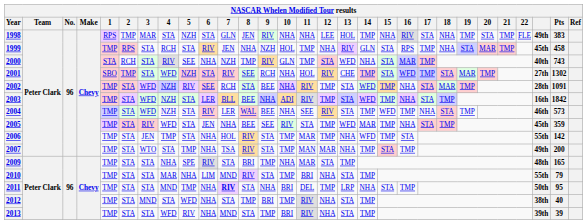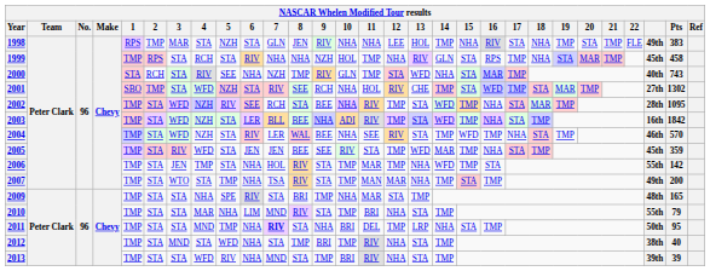 <table class="wikitable" style="text-align:center; font-size:75%">
 <tr>
 <th colspan=38><a href='#'>NASCAR Whelen Modified Tour</a> results</th>
 </tr>
 <tr>
 <th>Year</th>
 <th>Team</th>
 <th>No.</th>
 <th>Make</th>
 <th>1</th>
 <th>2</th>
 <th>3</th>
 <th>4</th>
 <th>5</th>
 <th>6</th>
 <th>7</th>
 <th>8</th>
 <th>9</th>
 <th>10</th>
 <th>11</th>
 <th>12</th>
 <th>13</th>
 <th>14</th>
 <th>15</th>
 <th>16</th>
 <th>17</th>
 <th>18</th>
 <th>19</th>
 <th>20</th>
 <th>21</th>
 <th>22</th>
 <th></th>
 <th>Pts</th>
 <th>Ref</th>
 </tr>
 <tr>
 <th><a href='#'>1998</a></th>
 <th rowspan=10>Peter Clark</th>
 <th rowspan=10>96</th>
 <th rowspan=10><a href='#'>Chevy</a></th>
 <td style="background:#EFCFFF;"><a href='#'>RPS</a><br></td>
 <td><a href='#'>TMP</a></td>
 <td><a href='#'>MAR</a></td>
 <td><a href='#'>STA</a></td>
 <td><a href='#'>NZH</a></td>
 <td><a href='#'>STA</a></td>
 <td><a href='#'>GLN</a></td>
 <td><a href='#'>JEN</a></td>
 <td style="background:#DFFFDF;"><a href='#'>RIV</a><br></td>
 <td><a href='#'>NHA</a></td>
 <td><a href='#'>NHA</a></td>
 <td><a href='#'>LEE</a></td>
 <td><a href='#'>HOL</a></td>
 <td><a href='#'>TMP</a></td>
 <td><a href='#'>NHA</a></td>
 <td style="background:#DFDFDF;"><a href='#'>RIV</a><br></td>
 <td><a href='#'>STA</a></td>
 <td><a href='#'>NHA</a></td>
 <td><a href='#'>TMP</a></td>
 <td><a href='#'>STA</a></td>
 <td><a href='#'>TMP</a></td>
 <td><a href='#'>FLE</a></td>
 <th>49th</th>
 <th>383</th>
 <th></th>
 </tr>
 <tr>
 <th><a href='#'>1999</a></th>
 <td style="background:#FFCFCF;"><a href='#'>TMP</a><br></td>
 <td style="background:#FFCFCF;"><a href='#'>RPS</a><br></td>
 <td><a href='#'>STA</a></td>
 <td><a href='#'>RCH</a></td>
 <td><a href='#'>STA</a></td>
 <td style="background:#FFDF9F;"><a href='#'>RIV</a><br></td>
-<td><a href='#'>JEN</a></td>
+<td><a href='#'>NHA</a></td>
 <td><a href='#'>NHA</a></td>
 <td><a href='#'>NZH</a></td>
 <td><a href='#'>HOL</a></td>
 <td><a href='#'>TMP</a></td>
 <td><a href='#'>NHA</a></td>
 <td style="background:#EFCFFF;"><a href='#'>RIV</a><br></td>
 <td><a href='#'>GLN</a></td>
 <td><a href='#'>STA</a></td>
 <td><a href='#'>RPS</a></td>
 <td><a href='#'>TMP</a></td>
 <td><a href='#'>NHA</a></td>
 <td style="background:#CFCFFF;"><a href='#'>STA</a><br></td>
 <td style="background:#FFCFCF;"><a href='#'>MAR</a><br></td>
 <td style="background:#FFCFCF;"><a href='#'>TMP</a><br></td>
 <td></td>
 <th>45th</th>
 <th>458</th>
 <th></th>
 </tr>
 <tr>
 <th><a href='#'>2000</a></th>
 <td style="background:#FFCFCF;"><a href='#'>STA</a><br></td>
 <td><a href='#'>RCH</a></td>
 <td style="background:#DFFFDF;"><a href='#'>STA</a><br></td>
 <td style="background:#DFDFDF;"><a href='#'>RIV</a><br></td>
 <td><a href='#'>SEE</a></td>
 <td><a href='#'>NHA</a></td>
 <td><a href='#'>NZH</a></td>
 <td><a href='#'>TMP</a></td>
 <td style="background:#FFDF9F;"><a href='#'>RIV</a><br></td>
 <td><a href='#'>GLN</a></td>
 <td><a href='#'>TMP</a></td>
 <td style="background:#FFCFCF;"><a href='#'>STA</a><br></td>
 <td><a href='#'>WFD</a></td>
 <td><a href='#'>NHA</a></td>
 <td style="background:#DFFFDF;"><a href='#'>STA</a><br></td>
 <td style="background:#CFCFFF;"><a href='#'>MAR</a><br></td>
 <td style="background:#FFCFCF;"><a href='#'>TMP</a><br></td>
 <td colspan=5></td>
 <th>40th</th>
 <th>743</th>
 <th></th>
 </tr>
 <tr>
 <th><a href='#'>2001</a></th>
 <td style="background:#FFCFCF;"><a href='#'>SBO</a><br></td>
 <td style="background:#FFCFCF;"><a href='#'>TMP</a><br></td>
 <td style="background:#DFFFDF;"><a href='#'>STA</a><br></td>
 <td style="background:#DFFFDF;"><a href='#'>WFD</a><br></td>
 <td style="background:#FFCFCF;"><a href='#'>NZH</a><br></td>
 <td style="background:#FFCFCF;"><a href='#'>STA</a><br></td>
 <td style="background:#FFCFCF;"><a href='#'>RIV</a><br></td>
 <td style="background:#DFFFDF;"><a href='#'>SEE</a><br></td>
 <td><a href='#'>RCH</a></td>
 <td><a href='#'>NHA</a></td>
 <td><a href='#'>HOL</a></td>
 <td style="background:#FFDF9F;"><a href='#'>RIV</a><br></td>
 <td><a href='#'>CHE</a></td>
 <td style="background:#FFCFCF;"><a href='#'>TMP</a><br></td>
 <td style="background:#DFFFDF;"><a href='#'>STA</a><br></td>
 <td style="background:#CFCFFF;"><a href='#'>WFD</a><br></td>
 <td style="background:#CFCFFF;"><a href='#'>TMP</a><br></td>
 <td style="background:#FFCFCF;"><a href='#'>STA</a><br></td>
 <td style="background:#DFFFDF;"><a href='#'>MAR</a><br></td>
 <td style="background:#FFCFCF;"><a href='#'>TMP</a><br></td>
 <td colspan=2></td>
 <th>27th</th>
 <th>1302</th>
 <th></th>
 </tr>
 <tr>
 <th><a href='#'>2002</a></th>
 <td style="background:#FFCFCF;"><a href='#'>TMP</a><br></td>
 <td style="background:#FFCFCF;"><a href='#'>STA</a><br></td>
 <td style="background:#EFCFFF;"><a href='#'>WFD</a><br></td>
 <td style="background:#CFCFFF;"><a href='#'>NZH</a><br></td>
 <td style="background:#EFCFFF;"><a href='#'>RIV</a><br></td>
 <td style="background:#FFCFCF;"><a href='#'>SEE</a><br></td>
 <td><a href='#'>RCH</a></td>
 <td style="background:#DFFFDF;"><a href='#'>STA</a><br></td>
 <td><a href='#'>BEE</a></td>
 <td style="background:#EFCFFF;"><a href='#'>NHA</a><br></td>
 <td style="background:#FFDF9F;"><a href='#'>RIV</a><br></td>
 <td><a href='#'>TMP</a></td>
 <td><a href='#'>STA</a></td>
 <td style="background:#DFFFDF;"><a href='#'>WFD</a><br></td>
 <td style="background:#FFDF9F;"><a href='#'>TMP</a><br></td>
 <td><a href='#'>NHA</a></td>
 <td style="background:#FFCFCF;"><a href='#'>STA</a><br></td>
 <td style="background:#DFFFDF;"><a href='#'>MAR</a><br></td>
 <td style="background:#FFCFCF;"><a href='#'>TMP</a><br></td>
 <td colspan=3></td>
 <th>28th</th>
-<th>1091</th>
+<th>1095</th>
 <th></th>
 </tr>
 <tr>
 <th><a href='#'>2003</a></th>
 <td style="background:#FFCFCF;"><a href='#'>TMP</a><br></td>
 <td style="background:#EFCFFF;"><a href='#'>STA</a><br></td>
 <td style="background:#DFFFDF;"><a href='#'>WFD</a><br></td>
 <td style="background:#DFFFDF;"><a href='#'>NZH</a><br></td>
 <td style="background:#DFFFDF;"><a href='#'>STA</a><br></td>
 <td style="background:#EFCFFF;"><a href='#'>LER</a><br></td>
 <td style="background:#FFDF9F;"><a href='#'>BLL</a><br></td>
 <td style="background:#DFFFDF;"><a href='#'>BEE</a><br></td>
 <td style="background:#CFCFFF;"><a href='#'>NHA</a><br></td>
 <td style="background:#FFDF9F;"><a href='#'>ADI</a><br></td>
 <td style="background:#DFDFDF;"><a href='#'>RIV</a><br></td>
 <td style="background:#EFCFFF;"><a href='#'>TMP</a><br></td>
 <td style="background:#CFCFFF;"><a href='#'>STA</a><br></td>
 <td style="background:#EFCFFF;"><a href='#'>WFD</a><br></td>
 <td style="background:#DFFFDF;"><a href='#'>TMP</a><br></td>
 <td style="background:#EFCFFF;"><a href='#'>NHA</a><br></td>
 <td style="background:#DFFFDF;"><a href='#'>STA</a><br></td>
 <td style="background:#CFCFFF;"><a href='#'>TMP</a><br></td>
 <td colspan=4></td>
 <th>16th</th>
 <th>1842</th>
 <th></th>
 </tr>
 <tr>
 <th><a href='#'>2004</a></th>
 <td style="background:#CFCFFF;"><a href='#'>TMP</a><br></td>
 <td style="background:#DFFFDF;"><a href='#'>STA</a><br></td>
 <td style="background:#DFFFDF;"><a href='#'>WFD</a><br></td>
 <td><a href='#'>NZH</a></td>
 <td><a href='#'>STA</a></td>
 <td style="background:#FFCFCF;"><a href='#'>RIV</a><br></td>
 <td><a href='#'>LER</a></td>
 <td style="background:#FFCFCF;"><a href='#'>WAL</a><br></td>
 <td><a href='#'>BEE</a></td>
 <td><a href='#'>NHA</a></td>
 <td><a href='#'>SEE</a></td>
 <td style="background:#FFDF9F;"><a href='#'>RIV</a><br></td>
 <td><a href='#'>STA</a></td>
 <td><a href='#'>TMP</a></td>
 <td><a href='#'>WFD</a></td>
 <td><a href='#'>TMP</a></td>
 <td><a href='#'>NHA</a></td>
 <td style="background:#FFCFCF;"><a href='#'>STA</a><br></td>
 <td><a href='#'>TMP</a></td>
 <td colspan=3></td>
 <th>46th</th>
-<th>573</th>
+<th>570</th>
 <th></th>
 </tr>
 <tr>
 <th><a href='#'>2005</a></th>
 <td style="background:#EFCFFF;"><a href='#'>TMP</a><br></td>
 <td style="background:#FFCFCF;"><a href='#'>STA</a><br></td>
 <td style="background:#FFCFCF;"><a href='#'>RIV</a><br></td>
 <td><a href='#'>WFD</a></td>
 <td><a href='#'>STA</a></td>
 <td><a href='#'>JEN</a></td>
-<td><a href='#'>NHA</a></td>
+<td><a href='#'>JEN</a></td>
 <td><a href='#'>BEE</a></td>
 <td><a href='#'>SEE</a></td>
 <td style="background:#DFFFDF;"><a href='#'>RIV</a><br></td>
 <td><a href='#'>STA</a></td>
 <td><a href='#'>TMP</a></td>
 <td><a href='#'>WFD</a></td>
 <td><a href='#'>MAR</a></td>
 <td><a href='#'>TMP</a></td>
 <td><a href='#'>NHA</a></td>
 <td style="background:#FFCFCF;"><a href='#'>STA</a><br></td>
 <td style="background:#FFCFCF;"><a href='#'>TMP</a><br></td>
 <td colspan=4></td>
 <th>45th</th>
 <th>359</th>
 <th></th>
 </tr>
 <tr>
 <th><a href='#'>2006</a></th>
 <td><a href='#'>TMP</a></td>
 <td><a href='#'>STA</a></td>
 <td><a href='#'>JEN</a></td>
 <td><a href='#'>TMP</a></td>
 <td><a href='#'>STA</a></td>
 <td><a href='#'>NHA</a></td>
 <td><a href='#'>HOL</a></td>
 <td style="background:#FFDF9F;"><a href='#'>RIV</a><br></td>
 <td><a href='#'>STA</a></td>
 <td><a href='#'>TMP</a></td>
 <td><a href='#'>MAR</a></td>
 <td><a href='#'>TMP</a></td>
 <td><a href='#'>NHA</a></td>
 <td><a href='#'>WFD</a></td>
 <td><a href='#'>TMP</a></td>
 <td><a href='#'>STA</a></td>
 <td colspan=6></td>
 <th>55th</th>
 <th>142</th>
 <th></th>
 </tr>
 <tr>
 <th><a href='#'>2007</a></th>
 <td><a href='#'>TMP</a></td>
 <td><a href='#'>STA</a></td>
 <td><a href='#'>WTO</a></td>
 <td><a href='#'>STA</a></td>
 <td><a href='#'>TMP</a></td>
 <td><a href='#'>NHA</a></td>
 <td><a href='#'>TSA</a></td>
 <td style="background:#FFDF9F;"><a href='#'>RIV</a><br></td>
 <td><a href='#'>STA</a></td>
 <td><a href='#'>TMP</a></td>
 <td><a href='#'>MAN</a></td>
 <td><a href='#'>MAR</a></td>
 <td><a href='#'>NHA</a></td>
 <td><a href='#'>TMP</a></td>
 <td style="background:#FFCFCF;"><a href='#'>STA</a><br></td>
 <td><a href='#'>TMP</a></td>
 <td colspan=6></td>
 <th>49th</th>
 <th>200</th>
 <th></th>
 </tr>
 <tr>
 <th><a href='#'>2009</a></th>
 <th rowspan=5>Peter Clark</th>
 <th rowspan=5>96</th>
 <th rowspan=5><a href='#'>Chevy</a></th>
 <td><a href='#'>TMP</a></td>
 <td><a href='#'>STA</a></td>
 <td><a href='#'>STA</a></td>
 <td><a href='#'>NHA</a></td>
 <td><a href='#'>SPE</a></td>
 <td style="background:#DFDFDF;"><a href='#'>RIV</a><br></td>
 <td><a href='#'>STA</a></td>
 <td><a href='#'>BRI</a></td>
 <td><a href='#'>TMP</a></td>
 <td><a href='#'>NHA</a></td>
 <td><a href='#'>MAR</a></td>
 <td><a href='#'>STA</a></td>
 <td><a href='#'>TMP</a></td>
 <td colspan=9></td>
 <th>48th</th>
 <th>165</th>
 <th></th>
 </tr>
 <tr>
 <th><a href='#'>2010</a></th>
 <td><a href='#'>TMP</a></td>
 <td><a href='#'>STA</a></td>
 <td><a href='#'>STA</a></td>
 <td><a href='#'>MAR</a></td>
 <td><a href='#'>NHA</a></td>
 <td><a href='#'>LIM</a></td>
 <td><a href='#'>MND</a></td>
 <td style="background:#EFCFFF;"><a href='#'>RIV</a><br></td>
 <td><a href='#'>STA</a></td>
 <td><a href='#'>TMP</a></td>
 <td><a href='#'>BRI</a></td>
 <td><a href='#'>NHA</a></td>
 <td><a href='#'>STA</a></td>
 <td><a href='#'>TMP</a></td>
 <td colspan=8></td>
 <th>55th</th>
 <th>79</th>
 <th></th>
 </tr>
 <tr>
 <th><a href='#'>2011</a></th>
 <td><a href='#'>TMP</a></td>
 <td><a href='#'>STA</a></td>
 <td><a href='#'>STA</a></td>
 <td><a href='#'>MND</a></td>
 <td><a href='#'>TMP</a></td>
 <td><a href='#'>NHA</a></td>
 <td style="background:#EFCFFF;"><strong><a href='#'>RIV</a></strong><br></td>
 <td><a href='#'>STA</a></td>
 <td><a href='#'>NHA</a></td>
 <td><a href='#'>BRI</a></td>
 <td><a href='#'>DEL</a></td>
 <td><a href='#'>TMP</a></td>
 <td><a href='#'>LRP</a></td>
 <td><a href='#'>NHA</a></td>
 <td><a href='#'>STA</a></td>
 <td><a href='#'>TMP</a></td>
 <td colspan=6></td>
 <th>50th</th>
 <th>95</th>
 <th></th>
 </tr>
 <tr>
 <th><a href='#'>2012</a></th>
 <td><a href='#'>TMP</a></td>
 <td><a href='#'>STA</a></td>
 <td><a href='#'>MND</a></td>
 <td><a href='#'>STA</a></td>
 <td><a href='#'>WFD</a></td>
 <td><a href='#'>NHA</a></td>
 <td><a href='#'>STA</a></td>
 <td><a href='#'>TMP</a></td>
 <td><a href='#'>BRI</a></td>
 <td><a href='#'>TMP</a></td>
 <td style="background:#DFDFDF;"><a href='#'>RIV</a><br></td>
 <td><a href='#'>NHA</a></td>
 <td><a href='#'>STA</a></td>
 <td><a href='#'>TMP</a></td>
 <td colspan=8></td>
 <th>38th</th>
 <th>40</th>
 <th></th>
 </tr>
 <tr>
 <th><a href='#'>2013</a></th>
 <td><a href='#'>TMP</a></td>
 <td><a href='#'>STA</a></td>
 <td><a href='#'>STA</a></td>
 <td><a href='#'>WFD</a></td>
 <td><a href='#'>RIV</a></td>
 <td><a href='#'>NHA</a></td>
 <td><a href='#'>MND</a></td>
 <td><a href='#'>STA</a></td>
 <td><a href='#'>TMP</a></td>
 <td><a href='#'>BRI</a></td>
 <td style="background:#DFDFDF;"><a href='#'>RIV</a><br></td>
 <td><a href='#'>NHA</a></td>
 <td><a href='#'>STA</a></td>
 <td><a href='#'>TMP</a></td>
 <td colspan=8></td>
 <th>39th</th>
 <th>39</th>
 <th></th>
 </tr>
 </table>
